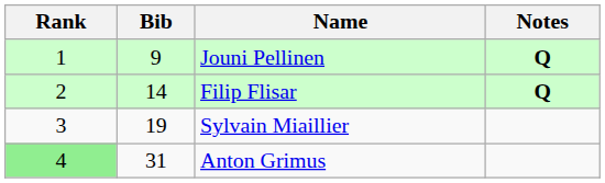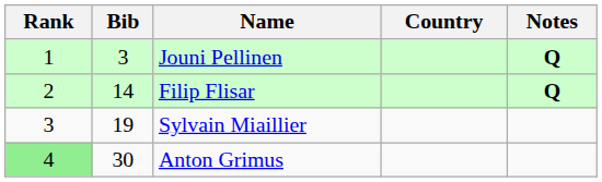 <table class="wikitable" style="text-align:center;" width=70%>
 <tr>
 <th>Rank</th>
 <th>Bib</th>
 <th>Name</th>
+<th>Country</th>
 <th>Notes</th>
 </tr>
 <tr bgcolor="#ccffcc">
 <td>1</td>
-<td>9</td>
+<td>3</td>
 <td align=left><a href='#'>Jouni Pellinen</a></td>
+<td align=left></td>
 <td><strong>Q</strong></td>
 </tr>
 <tr bgcolor="#ccffcc">
 <td>2</td>
 <td>14</td>
 <td align=left><a href='#'>Filip Flisar</a></td>
+<td align=left></td>
 <td><strong>Q</strong></td>
 </tr>
 <tr>
 <td>3</td>
 <td>19</td>
 <td align=left><a href='#'>Sylvain Miaillier</a></td>
+<td align=left></td>
 <td></td>
 </tr>
 <tr>
 <td style="background: lightgreen;">4</td>
-<td>31</td>
+<td>30</td>
 <td align=left><a href='#'>Anton Grimus</a></td>
+<td align=left></td>
 <td></td>
 </tr>
 </table>
